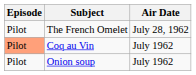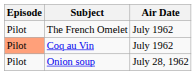 <table class="wikitable">
 <tr>
 <th>Episode</th>
 <th>Subject</th>
 <th>Air Date</th>
 </tr>
 <tr>
 <td>Pilot</td>
 <td>The French Omelet</td>
-<td>July 28, 1962 </td>
+<td>July 1962 </td>
 </tr>
 <tr>
 <td style="background: lightsalmon;">Pilot</td>
 <td><a href='#'>Coq au Vin</a></td>
 <td>July 1962 </td>
 </tr>
 <tr>
 <td>Pilot</td>
 <td><a href='#'>Onion soup</a></td>
-<td>July 1962 </td>
+<td>July 28, 1962 </td>
 </tr>
 </table>
